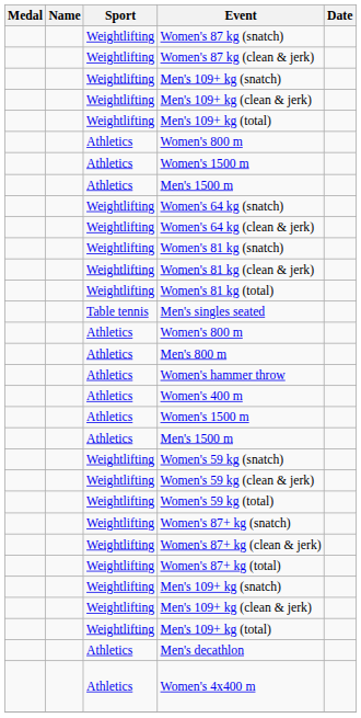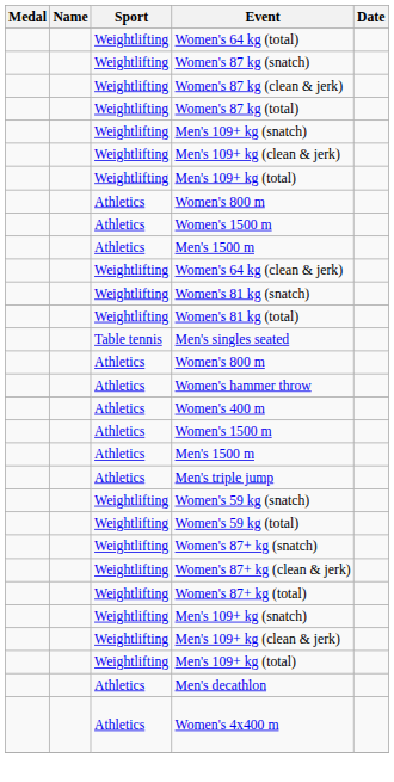 <table class="wikitable sortable" style="font-size: 95%;">
 <tr>
 <th>Medal</th>
 <th>Name</th>
 <th>Sport</th>
 <th>Event</th>
 <th>Date</th>
+</tr>
+<tr>
+<td></td>
+<td></td>
+<td><a href='#'>Weightlifting</a></td>
+<td><a href='#'>Women's 64 kg</a> (total)</td>
+<td></td>
 </tr>
 <tr>
 <td></td>
 <td></td>
 <td><a href='#'>Weightlifting</a></td>
 <td><a href='#'>Women's 87 kg</a> (snatch)</td>
 <td></td>
 </tr>
 <tr>
 <td></td>
 <td></td>
 <td><a href='#'>Weightlifting</a></td>
 <td><a href='#'>Women's 87 kg</a> (clean & jerk)</td>
+<td></td>
+</tr>
+<tr>
+<td></td>
+<td></td>
+<td><a href='#'>Weightlifting</a></td>
+<td><a href='#'>Women's 87 kg</a> (total)</td>
 <td></td>
 </tr>
 <tr>
 <td></td>
 <td></td>
 <td><a href='#'>Weightlifting</a></td>
 <td><a href='#'>Men's 109+ kg</a> (snatch)</td>
 <td></td>
 </tr>
 <tr>
 <td></td>
 <td></td>
 <td><a href='#'>Weightlifting</a></td>
 <td><a href='#'>Men's 109+ kg</a> (clean & jerk)</td>
 <td></td>
 </tr>
 <tr>
 <td></td>
 <td></td>
 <td><a href='#'>Weightlifting</a></td>
 <td><a href='#'>Men's 109+ kg</a> (total)</td>
 <td></td>
 </tr>
 <tr>
 <td></td>
 <td></td>
 <td><a href='#'>Athletics</a></td>
 <td><a href='#'>Women's 800 m</a></td>
 <td></td>
 </tr>
 <tr>
 <td></td>
 <td></td>
 <td><a href='#'>Athletics</a></td>
 <td><a href='#'>Women's 1500 m</a></td>
 <td></td>
 </tr>
 <tr>
 <td></td>
 <td></td>
 <td><a href='#'>Athletics</a></td>
 <td><a href='#'>Men's 1500 m</a></td>
 <td></td>
 </tr>
 <tr>
 <td></td>
 <td></td>
 <td><a href='#'>Weightlifting</a></td>
-<td><a href='#'>Women's 64 kg</a> (snatch)</td>
-<td></td>
-</tr>
-<tr>
-<td></td>
-<td></td>
-<td><a href='#'>Weightlifting</a></td>
 <td><a href='#'>Women's 64 kg</a> (clean & jerk)</td>
 <td></td>
 </tr>
 <tr>
 <td></td>
 <td></td>
 <td><a href='#'>Weightlifting</a></td>
 <td><a href='#'>Women's 81 kg</a> (snatch)</td>
-<td></td>
-</tr>
-<tr>
-<td></td>
-<td></td>
-<td><a href='#'>Weightlifting</a></td>
-<td><a href='#'>Women's 81 kg</a> (clean & jerk)</td>
 <td></td>
 </tr>
 <tr>
 <td></td>
 <td></td>
 <td><a href='#'>Weightlifting</a></td>
 <td><a href='#'>Women's 81 kg</a> (total)</td>
 <td></td>
 </tr>
 <tr>
 <td></td>
 <td></td>
 <td><a href='#'>Table tennis</a></td>
 <td><a href='#'>Men's singles seated</a></td>
 <td></td>
 </tr>
 <tr>
 <td></td>
 <td></td>
 <td><a href='#'>Athletics</a></td>
 <td><a href='#'>Women's 800 m</a></td>
-<td></td>
-</tr>
-<tr>
-<td></td>
-<td></td>
-<td><a href='#'>Athletics</a></td>
-<td><a href='#'>Men's 800 m</a></td>
 <td></td>
 </tr>
 <tr>
 <td></td>
 <td></td>
 <td><a href='#'>Athletics</a></td>
 <td><a href='#'>Women's hammer throw</a></td>
 <td></td>
 </tr>
 <tr>
 <td></td>
 <td></td>
 <td><a href='#'>Athletics</a></td>
 <td><a href='#'>Women's 400 m</a></td>
 <td></td>
 </tr>
 <tr>
 <td></td>
 <td></td>
 <td><a href='#'>Athletics</a></td>
 <td><a href='#'>Women's 1500 m</a></td>
 <td></td>
 </tr>
 <tr>
 <td></td>
 <td></td>
 <td><a href='#'>Athletics</a></td>
 <td><a href='#'>Men's 1500 m</a></td>
 <td></td>
 </tr>
 <tr>
 <td></td>
 <td></td>
-<td><a href='#'>Weightlifting</a></td>
-<td><a href='#'>Women's 59 kg</a> (snatch)</td>
+<td><a href='#'>Athletics</a></td>
+<td><a href='#'>Men's triple jump</a></td>
 <td></td>
 </tr>
 <tr>
 <td></td>
 <td></td>
 <td><a href='#'>Weightlifting</a></td>
-<td><a href='#'>Women's 59 kg</a> (clean & jerk)</td>
+<td><a href='#'>Women's 59 kg</a> (snatch)</td>
 <td></td>
 </tr>
 <tr>
 <td></td>
 <td></td>
 <td><a href='#'>Weightlifting</a></td>
 <td><a href='#'>Women's 59 kg</a> (total)</td>
 <td></td>
 </tr>
 <tr>
 <td></td>
 <td></td>
 <td><a href='#'>Weightlifting</a></td>
 <td><a href='#'>Women's 87+ kg</a> (snatch)</td>
 <td></td>
 </tr>
 <tr>
 <td></td>
 <td></td>
 <td><a href='#'>Weightlifting</a></td>
 <td><a href='#'>Women's 87+ kg</a> (clean & jerk)</td>
 <td></td>
 </tr>
 <tr>
 <td></td>
 <td></td>
 <td><a href='#'>Weightlifting</a></td>
 <td><a href='#'>Women's 87+ kg</a> (total)</td>
 <td></td>
 </tr>
 <tr>
 <td></td>
 <td></td>
 <td><a href='#'>Weightlifting</a></td>
 <td><a href='#'>Men's 109+ kg</a> (snatch)</td>
 <td></td>
 </tr>
 <tr>
 <td></td>
 <td></td>
 <td><a href='#'>Weightlifting</a></td>
 <td><a href='#'>Men's 109+ kg</a> (clean & jerk)</td>
 <td></td>
 </tr>
 <tr>
 <td></td>
 <td></td>
 <td><a href='#'>Weightlifting</a></td>
 <td><a href='#'>Men's 109+ kg</a> (total)</td>
 <td></td>
 </tr>
 <tr>
 <td></td>
 <td></td>
 <td><a href='#'>Athletics</a></td>
 <td><a href='#'>Men's decathlon</a></td>
 <td></td>
 </tr>
 <tr>
 <td></td>
 <td><br><br><br></td>
 <td><a href='#'>Athletics</a></td>
 <td><a href='#'>Women's 4x400 m</a></td>
 <td></td>
 </tr>
 <tr>
 </tr>
 </table>
